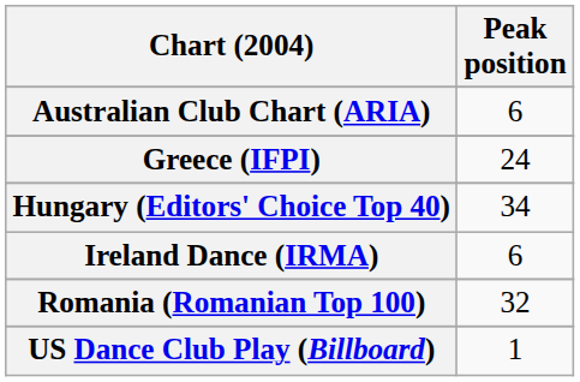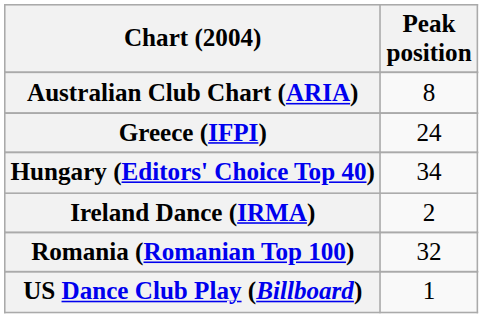 <table class="wikitable sortable plainrowheaders" style="text-align:center">
 <tr>
 <th>Chart (2004)</th>
 <th>Peak<br>position</th>
 </tr>
 <tr>
 </tr>
 <tr>
 <th scope="row">Australian Club Chart (<a href='#'>ARIA</a>)</th>
-<td>6</td>
+<td>8</td>
 </tr>
 <tr>
 </tr>
 <tr>
 </tr>
 <tr>
 </tr>
 <tr>
 </tr>
 <tr>
 <th scope="row">Greece (<a href='#'>IFPI</a>)</th>
 <td>24</td>
 </tr>
 <tr>
 </tr>
 <tr>
 <th scope="row">Hungary (<a href='#'>Editors' Choice Top 40</a>)</th>
 <td>34</td>
 </tr>
 <tr>
 <th scope="row">Ireland Dance (<a href='#'>IRMA</a>)</th>
-<td>6</td>
+<td>2</td>
 </tr>
 <tr>
 </tr>
 <tr>
 </tr>
 <tr>
 <th scope="row">Romania (<a href='#'>Romanian Top 100</a>)</th>
 <td>32</td>
 </tr>
 <tr>
 </tr>
 <tr>
 </tr>
 <tr>
 </tr>
 <tr>
 </tr>
 <tr>
 <th scope="row">US <a href='#'>Dance Club Play</a> (<em><a href='#'>Billboard</a></em>)</th>
 <td>1</td>
 </tr>
 </table>
